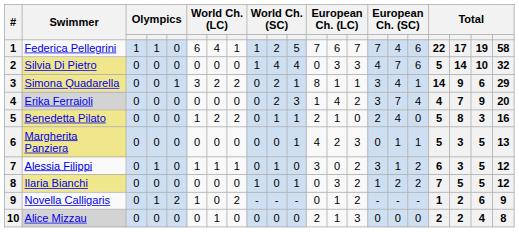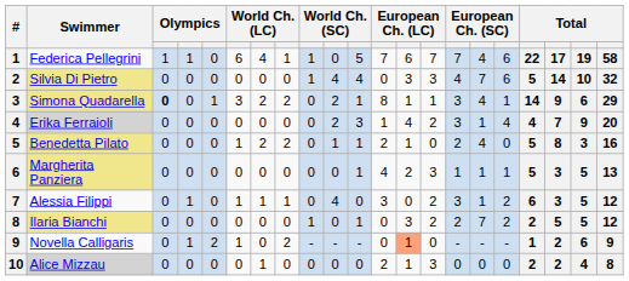 <table class="wikitable" width=75% style="font-size:90%; text-align:center;">
 <tr>
 <th rowspan=2 width=2%>#</th>
 <th rowspan=2 width=21%>Swimmer</th>
 <th colspan=3 width=12%>Olympics</th>
 <th colspan=3 width=12%>World Ch. (LC)</th>
 <th colspan=3 width=12%>World Ch. (SC)</th>
 <th colspan=3 width=12%>European Ch. (LC)</th>
 <th colspan=3 width=12%>European Ch. (SC)</th>
 <th colspan=4 width=17%>Total</th>
 </tr>
 <tr>
 <th></th>
 <th></th>
 <th></th>
 <th></th>
 <th></th>
 <th></th>
 <th></th>
 <th></th>
 <th></th>
 <th></th>
 <th></th>
 <th></th>
 <th></th>
 <th></th>
 <th></th>
 <th></th>
 <th></th>
 <th></th>
 <th></th>
 </tr>
 <tr>
 <th>1</th>
 <td align=left><a href='#'>Federica Pellegrini</a></td>
 <td bgcolor=#cedff2>1</td>
 <td bgcolor=#cedff2>1</td>
 <td bgcolor=#cedff2>0</td>
 <td>6</td>
 <td>4</td>
 <td>1</td>
 <td bgcolor=#cedff2>1</td>
-<td bgcolor=#cedff2>2</td>
+<td bgcolor=#cedff2>0</td>
 <td bgcolor=#cedff2>5</td>
 <td>7</td>
 <td>6</td>
 <td>7</td>
 <td bgcolor=#cedff2>7</td>
 <td bgcolor=#cedff2>4</td>
 <td bgcolor=#cedff2>6</td>
 <th>22</th>
 <th>17</th>
 <th>19</th>
 <th>58</th>
 </tr>
 <tr>
 <th>2</th>
 <td align=left bgcolor=Khaki><a href='#'>Silvia Di Pietro</a></td>
 <td bgcolor=#cedff2>0</td>
 <td bgcolor=#cedff2>0</td>
 <td bgcolor=#cedff2>0</td>
 <td>0</td>
 <td>0</td>
 <td>0</td>
 <td bgcolor=#cedff2>1</td>
 <td bgcolor=#cedff2>4</td>
 <td bgcolor=#cedff2>4</td>
 <td>0</td>
 <td>3</td>
 <td>3</td>
 <td bgcolor=#cedff2>4</td>
 <td bgcolor=#cedff2>7</td>
 <td bgcolor=#cedff2>6</td>
 <th>5</th>
 <th>14</th>
 <th>10</th>
 <th>32</th>
 </tr>
 <tr>
 <th>3</th>
 <td align=left bgcolor=Khaki><a href='#'>Simona Quadarella</a></td>
-<td bgcolor=#cedff2>0</td>
+<td bgcolor=#cedff2><strong>0</strong></td>
 <td bgcolor=#cedff2>0</td>
 <td bgcolor=#cedff2>1</td>
 <td>3</td>
 <td>2</td>
 <td>2</td>
 <td bgcolor=#cedff2>0</td>
 <td bgcolor=#cedff2>2</td>
 <td bgcolor=#cedff2>1</td>
 <td>8</td>
 <td>1</td>
 <td>1</td>
 <td bgcolor=#cedff2>3</td>
 <td bgcolor=#cedff2>4</td>
 <td bgcolor=#cedff2>1</td>
 <th>14</th>
 <th>9</th>
 <th>6</th>
 <th>29</th>
 </tr>
 <tr>
 <th>4</th>
 <td align=left bgcolor=lightgrey><a href='#'>Erika Ferraioli</a></td>
 <td bgcolor=#cedff2>0</td>
 <td bgcolor=#cedff2>0</td>
 <td bgcolor=#cedff2>0</td>
 <td>0</td>
 <td>0</td>
 <td>0</td>
 <td bgcolor=#cedff2>0</td>
 <td bgcolor=#cedff2>2</td>
 <td bgcolor=#cedff2>3</td>
 <td>1</td>
 <td>4</td>
 <td>2</td>
 <td bgcolor=#cedff2>3</td>
-<td bgcolor=#cedff2>7</td>
+<td bgcolor=#cedff2>1</td>
 <td bgcolor=#cedff2>4</td>
 <th>4</th>
 <th>7</th>
 <th>9</th>
 <th>20</th>
 </tr>
 <tr>
 <th>5</th>
 <td align=left bgcolor=Khaki><a href='#'>Benedetta Pilato</a></td>
 <td bgcolor=#cedff2>0</td>
 <td bgcolor=#cedff2>0</td>
 <td bgcolor=#cedff2>0</td>
 <td>1</td>
 <td>2</td>
 <td>2</td>
 <td bgcolor=#cedff2>0</td>
 <td bgcolor=#cedff2>1</td>
 <td bgcolor=#cedff2>1</td>
 <td>2</td>
 <td>1</td>
 <td>0</td>
 <td bgcolor=#cedff2>2</td>
 <td bgcolor=#cedff2>4</td>
 <td bgcolor=#cedff2>0</td>
 <th>5</th>
 <th>8</th>
 <th>3</th>
 <th>16</th>
 </tr>
 <tr>
 <th>6</th>
 <td align=left bgcolor=Khaki><a href='#'>Margherita Panziera</a></td>
 <td bgcolor=#cedff2>0</td>
 <td bgcolor=#cedff2>0</td>
 <td bgcolor=#cedff2>0</td>
 <td>0</td>
 <td>0</td>
 <td>0</td>
 <td bgcolor=#cedff2>0</td>
 <td bgcolor=#cedff2>0</td>
 <td bgcolor=#cedff2>1</td>
 <td>4</td>
 <td>2</td>
 <td>3</td>
-<td bgcolor=#cedff2>0</td>
+<td bgcolor=#cedff2>1</td>
 <td bgcolor=#cedff2>1</td>
 <td bgcolor=#cedff2>1</td>
 <th>5</th>
 <th>3</th>
 <th>5</th>
 <th>13</th>
 </tr>
 <tr>
 <th>7</th>
 <td align=left><a href='#'>Alessia Filippi</a></td>
 <td bgcolor=#cedff2>0</td>
 <td bgcolor=#cedff2>1</td>
 <td bgcolor=#cedff2>0</td>
 <td>1</td>
 <td>1</td>
 <td>1</td>
 <td bgcolor=#cedff2>0</td>
-<td bgcolor=#cedff2>1</td>
+<td bgcolor=#cedff2>4</td>
 <td bgcolor=#cedff2>0</td>
 <td>3</td>
 <td>0</td>
 <td>2</td>
 <td bgcolor=#cedff2>3</td>
 <td bgcolor=#cedff2>1</td>
 <td bgcolor=#cedff2>2</td>
 <th>6</th>
 <th>3</th>
 <th>5</th>
 <th>12</th>
 </tr>
 <tr>
 <th>8</th>
 <td align=left bgcolor=Khaki><a href='#'>Ilaria Bianchi</a></td>
 <td bgcolor=#cedff2>0</td>
 <td bgcolor=#cedff2>0</td>
 <td bgcolor=#cedff2>0</td>
 <td>0</td>
 <td>0</td>
 <td>0</td>
 <td bgcolor=#cedff2>1</td>
 <td bgcolor=#cedff2>0</td>
 <td bgcolor=#cedff2>1</td>
 <td>0</td>
 <td>3</td>
 <td>2</td>
-<td bgcolor=#cedff2>1</td>
 <td bgcolor=#cedff2>2</td>
+<td bgcolor=#cedff2>7</td>
 <td bgcolor=#cedff2>2</td>
-<th>7</th>
+<th>2</th>
 <th>5</th>
 <th>5</th>
 <th>12</th>
 </tr>
 <tr>
 <th>9</th>
 <td align=left><a href='#'>Novella Calligaris</a></td>
 <td bgcolor=#cedff2>0</td>
 <td bgcolor=#cedff2>1</td>
 <td bgcolor=#cedff2>2</td>
 <td>1</td>
 <td>0</td>
 <td>2</td>
 <td bgcolor=#cedff2>-</td>
 <td bgcolor=#cedff2>-</td>
 <td bgcolor=#cedff2>-</td>
 <td>0</td>
-<td>1</td>
-<td>2</td>
+<td style="background: lightsalmon;">1</td>
+<td>0</td>
 <td bgcolor=#cedff2>-</td>
 <td bgcolor=#cedff2>-</td>
 <td bgcolor=#cedff2>-</td>
 <th>1</th>
 <th>2</th>
 <th>6</th>
 <th>9</th>
 </tr>
 <tr>
 <th>10</th>
 <td align=left bgcolor=lightgrey><a href='#'>Alice Mizzau</a></td>
 <td bgcolor=#cedff2>0</td>
 <td bgcolor=#cedff2>0</td>
 <td bgcolor=#cedff2>0</td>
 <td>0</td>
 <td>1</td>
 <td>0</td>
 <td bgcolor=#cedff2>0</td>
 <td bgcolor=#cedff2>0</td>
 <td bgcolor=#cedff2>0</td>
 <td>2</td>
 <td>1</td>
 <td>3</td>
 <td bgcolor=#cedff2>0</td>
 <td bgcolor=#cedff2>0</td>
 <td bgcolor=#cedff2>0</td>
 <th>2</th>
 <th>2</th>
 <th>4</th>
 <th>8</th>
 </tr>
 </table>
